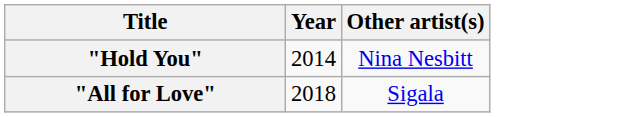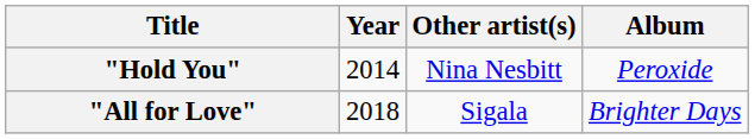 <table class="wikitable plainrowheaders" style="text-align:center;">
 <tr>
 <th scope="col" style="width:12em;">Title</th>
 <th scope="col" style="width:1em;">Year</th>
 <th scope="col">Other artist(s)</th>
+<th scope="col">Album</th>
 </tr>
 <tr>
 <th scope="row">"Hold You"</th>
 <td>2014</td>
 <td><a href='#'>Nina Nesbitt</a></td>
+<td><em><a href='#'>Peroxide</a></em></td>
 </tr>
 <tr>
 <th scope="row">"All for Love"</th>
 <td>2018</td>
 <td><a href='#'>Sigala</a></td>
+<td><em><a href='#'>Brighter Days</a></em></td>
 </tr>
 </table>
